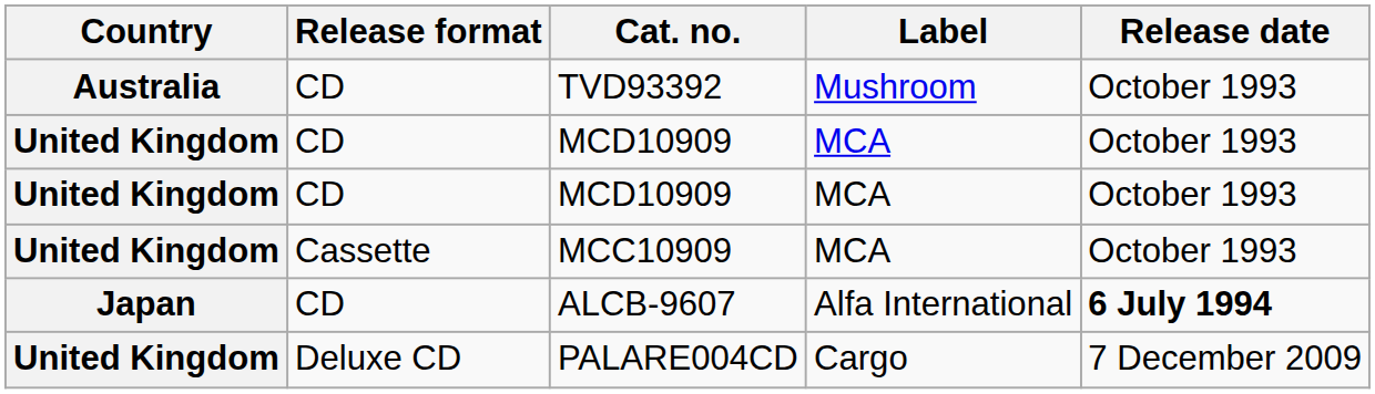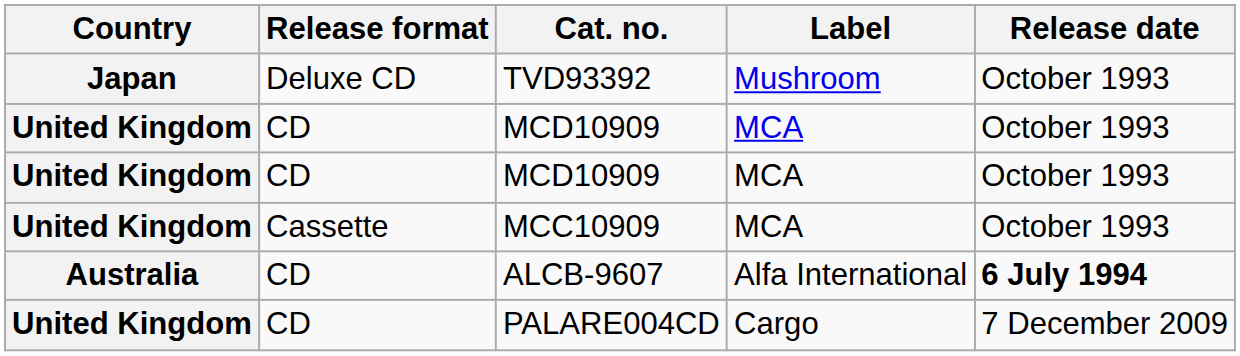 <table class="wikitable plainrowheaders">
 <tr>
 <th>Country</th>
 <th>Release format</th>
 <th>Cat. no.</th>
 <th>Label</th>
 <th>Release date</th>
 </tr>
 <tr>
-<th scope="row">Australia</th>
-<td>CD</td>
+<th scope="row">Japan</th>
+<td>Deluxe CD</td>
 <td>TVD93392</td>
 <td><a href='#'>Mushroom</a></td>
 <td>October 1993</td>
 </tr>
 <tr>
 <th scope="row">United Kingdom</th>
 <td>CD</td>
 <td>MCD10909</td>
 <td><a href='#'>MCA</a></td>
 <td>October 1993</td>
 </tr>
 <tr>
 <th scope="row">United Kingdom</th>
 <td>CD</td>
 <td>MCD10909</td>
 <td>MCA</td>
 <td>October 1993</td>
 </tr>
 <tr>
 <th scope="row">United Kingdom</th>
 <td>Cassette</td>
 <td>MCC10909</td>
 <td>MCA</td>
 <td>October 1993</td>
 </tr>
 <tr>
-<th scope="row">Japan</th>
+<th scope="row">Australia</th>
 <td>CD</td>
 <td>ALCB-9607</td>
 <td>Alfa International</td>
 <td><strong>6 July 1994</strong></td>
 </tr>
 <tr>
 <th scope="row">United Kingdom</th>
-<td>Deluxe CD</td>
+<td>CD</td>
 <td>PALARE004CD</td>
 <td>Cargo</td>
 <td>7 December 2009</td>
 </tr>
 </table>
